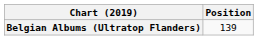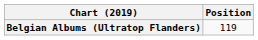 <table class="wikitable plainrowheaders">
 <tr>
 <th scope="col">Chart (2019)</th>
 <th scope="col">Position</th>
 </tr>
 <tr>
 <th scope="row">Belgian Albums (Ultratop Flanders)</th>
-<td style="text-align:center;">139</td>
+<td style="text-align:center;">119</td>
 </tr>
 </table>
